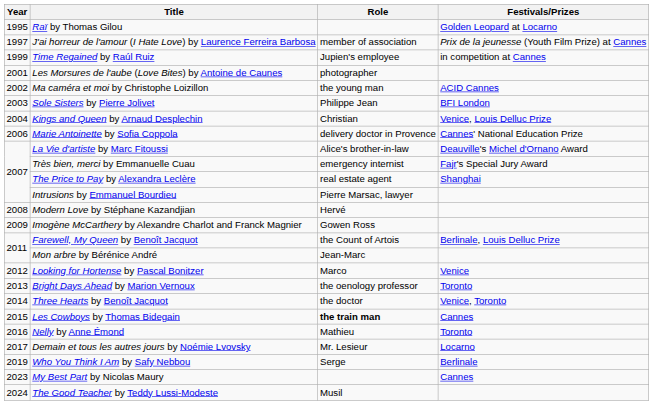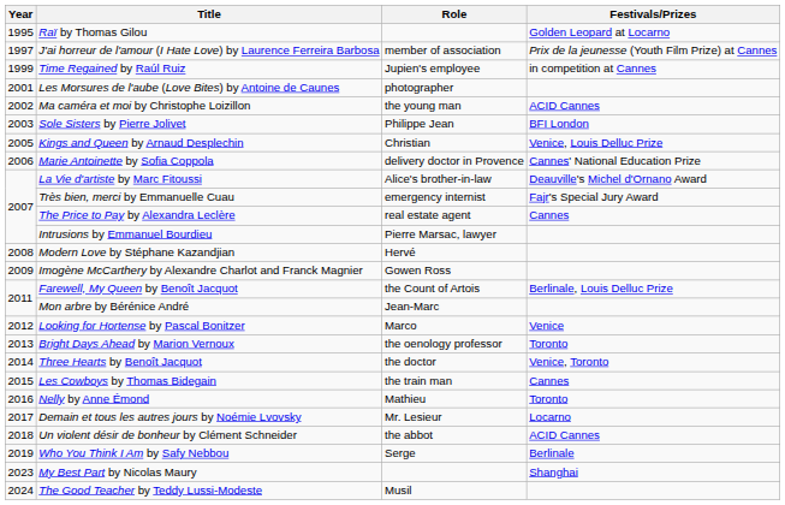 <table class="wikitable">
 <tr>
 <th>Year</th>
 <th>Title</th>
 <th>Role</th>
 <th>Festivals/Prizes</th>
 </tr>
 <tr>
 <td rowspan="1">1995</td>
 <td><em><a href='#'>Raï</a></em> by Thomas Gilou</td>
 <td></td>
 <td><a href='#'>Golden Leopard</a> at <a href='#'>Locarno</a></td>
 </tr>
 <tr>
 <td rowspan="1">1997</td>
 <td><em>J'ai horreur de l'amour</em> (<em>I Hate Love</em>) by <a href='#'>Laurence Ferreira Barbosa</a></td>
 <td>member of association</td>
 <td><em>Prix de la jeunesse</em> (Youth Film Prize) at <a href='#'>Cannes</a></td>
 </tr>
 <tr>
 <td rowspan="1">1999</td>
 <td><em><a href='#'>Time Regained</a></em> by <a href='#'>Raúl Ruiz</a></td>
 <td>Jupien's employee</td>
 <td>in competition at <a href='#'>Cannes</a></td>
 </tr>
 <tr>
 <td rowspan="1">2001</td>
 <td><em>Les Morsures de l'aube</em> (<em>Love Bites</em>) by <a href='#'>Antoine de Caunes</a></td>
 <td>photographer</td>
 <td></td>
 </tr>
 <tr>
 <td rowspan="1">2002</td>
 <td><em>Ma caméra et moi</em> by Christophe Loizillon</td>
 <td>the young man</td>
 <td><a href='#'>ACID Cannes</a></td>
 </tr>
 <tr>
 <td rowspan="1">2003</td>
 <td><em><a href='#'>Sole Sisters</a></em> by <a href='#'>Pierre Jolivet</a></td>
 <td>Philippe Jean</td>
 <td><a href='#'>BFI London</a></td>
 </tr>
 <tr>
-<td rowspan="1">2004</td>
+<td rowspan="1">2005</td>
 <td><em><a href='#'>Kings and Queen</a></em> by <a href='#'>Arnaud Desplechin</a></td>
 <td>Christian</td>
 <td><a href='#'>Venice</a>, <a href='#'>Louis Delluc Prize</a></td>
 </tr>
 <tr>
 <td rowspan="1">2006</td>
 <td><em><a href='#'>Marie Antoinette</a></em> by <a href='#'>Sofia Coppola</a></td>
 <td>delivery doctor in Provence</td>
 <td><a href='#'>Cannes</a>' National Education Prize</td>
 </tr>
 <tr>
 <td rowspan="4">2007</td>
 <td><em><a href='#'>La Vie d'artiste</a></em> by <a href='#'>Marc Fitoussi</a></td>
 <td>Alice's brother-in-law</td>
 <td><a href='#'>Deauville</a>'s <a href='#'>Michel d'Ornano</a> Award</td>
 </tr>
 <tr>
 <td><em>Très bien, merci</em> by Emmanuelle Cuau</td>
 <td>emergency internist</td>
 <td><a href='#'>Fajr</a>'s Special Jury Award</td>
 </tr>
 <tr>
 <td><em><a href='#'>The Price to Pay</a></em> by <a href='#'>Alexandra Leclère</a></td>
 <td>real estate agent</td>
-<td><a href='#'>Shanghai</a></td>
+<td><a href='#'>Cannes</a></td>
 </tr>
 <tr>
 <td><em>Intrusions</em> by <a href='#'>Emmanuel Bourdieu</a></td>
 <td>Pierre Marsac, lawyer</td>
 <td></td>
 </tr>
 <tr>
 <td rowspan="1">2008</td>
 <td><em>Modern Love</em> by Stéphane Kazandjian</td>
 <td>Hervé</td>
 <td></td>
 </tr>
 <tr>
 <td rowspan="1">2009</td>
 <td><em>Imogène McCarthery</em> by Alexandre Charlot and Franck Magnier</td>
 <td>Gowen Ross</td>
 <td></td>
 </tr>
 <tr>
 <td rowspan="2">2011</td>
 <td><em><a href='#'>Farewell, My Queen</a></em> by <a href='#'>Benoît Jacquot</a></td>
 <td>the Count of Artois</td>
 <td><a href='#'>Berlinale</a>, <a href='#'>Louis Delluc Prize</a></td>
 </tr>
 <tr>
 <td><em>Mon arbre</em> by Bérénice André</td>
 <td>Jean-Marc</td>
 <td></td>
 </tr>
 <tr>
 <td rowspan="1">2012</td>
 <td><em><a href='#'>Looking for Hortense</a></em> by <a href='#'>Pascal Bonitzer</a></td>
 <td>Marco</td>
 <td><a href='#'>Venice</a></td>
 </tr>
 <tr>
 <td rowspan="1">2013</td>
 <td><em><a href='#'>Bright Days Ahead</a></em> by <a href='#'>Marion Vernoux</a></td>
 <td>the oenology professor</td>
 <td><a href='#'>Toronto</a></td>
 </tr>
 <tr>
 <td rowspan="1">2014</td>
 <td><em><a href='#'>Three Hearts</a></em> by <a href='#'>Benoît Jacquot</a></td>
 <td>the doctor</td>
 <td><a href='#'>Venice</a>, <a href='#'>Toronto</a></td>
 </tr>
 <tr>
 <td rowspan="1">2015</td>
 <td><em><a href='#'>Les Cowboys</a></em> by <a href='#'>Thomas Bidegain</a></td>
-<td><strong>the train man</strong></td>
+<td>the train man</td>
 <td><a href='#'>Cannes</a></td>
 </tr>
 <tr>
 <td rowspan="1">2016</td>
 <td><em><a href='#'>Nelly</a></em> by <a href='#'>Anne Émond</a></td>
 <td>Mathieu</td>
 <td><a href='#'>Toronto</a></td>
 </tr>
 <tr>
 <td rowspan="1">2017</td>
 <td><em>Demain et tous les autres jours</em> by <a href='#'>Noémie Lvovsky</a></td>
 <td>Mr. Lesieur</td>
 <td><a href='#'>Locarno</a></td>
 </tr>
 <tr>
+<td rowspan="1">2018</td>
+<td><em>Un violent désir de bonheur</em> by Clément Schneider</td>
+<td>the abbot</td>
+<td><a href='#'>ACID Cannes</a></td>
+</tr>
+<tr>
 <td rowspan="1">2019</td>
 <td><em><a href='#'>Who You Think I Am</a></em> by <a href='#'>Safy Nebbou</a></td>
 <td>Serge</td>
 <td><a href='#'>Berlinale</a></td>
 </tr>
 <tr>
 <td rowspan="1">2023</td>
 <td><em><a href='#'>My Best Part</a></em> by Nicolas Maury</td>
 <td></td>
-<td><a href='#'>Cannes</a></td>
+<td><a href='#'>Shanghai</a></td>
 </tr>
 <tr>
 <td>2024</td>
 <td><em><a href='#'>The Good Teacher</a></em> by <a href='#'>Teddy Lussi-Modeste</a></td>
 <td>Musil</td>
 <td></td>
 </tr>
 </table>
